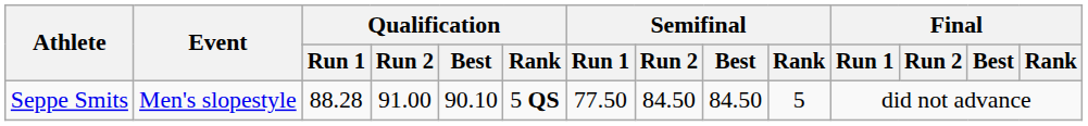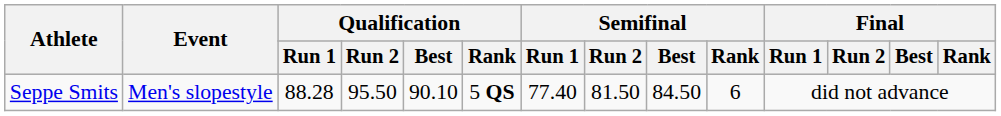 <table class="wikitable" style="font-size:90%">
 <tr>
 <th rowspan="2">Athlete</th>
 <th rowspan="2">Event</th>
 <th colspan="4">Qualification</th>
 <th colspan="4">Semifinal</th>
 <th colspan="4">Final</th>
 </tr>
 <tr style="font-size:95%">
 <th>Run 1</th>
 <th>Run 2</th>
 <th>Best</th>
 <th>Rank</th>
 <th>Run 1</th>
 <th>Run 2</th>
 <th>Best</th>
 <th>Rank</th>
 <th>Run 1</th>
 <th>Run 2</th>
 <th>Best</th>
 <th>Rank</th>
 </tr>
 <tr align=center>
 <td align=left><a href='#'>Seppe Smits</a></td>
 <td align=left><a href='#'>Men's slopestyle</a></td>
 <td>88.28</td>
-<td>91.00</td>
+<td>95.50</td>
 <td>90.10</td>
 <td>5 <strong>QS</strong></td>
-<td>77.50</td>
+<td>77.40</td>
+<td>81.50</td>
 <td>84.50</td>
-<td>84.50</td>
-<td>5</td>
+<td>6</td>
 <td colspan=4>did not advance</td>
 </tr>
 </table>
